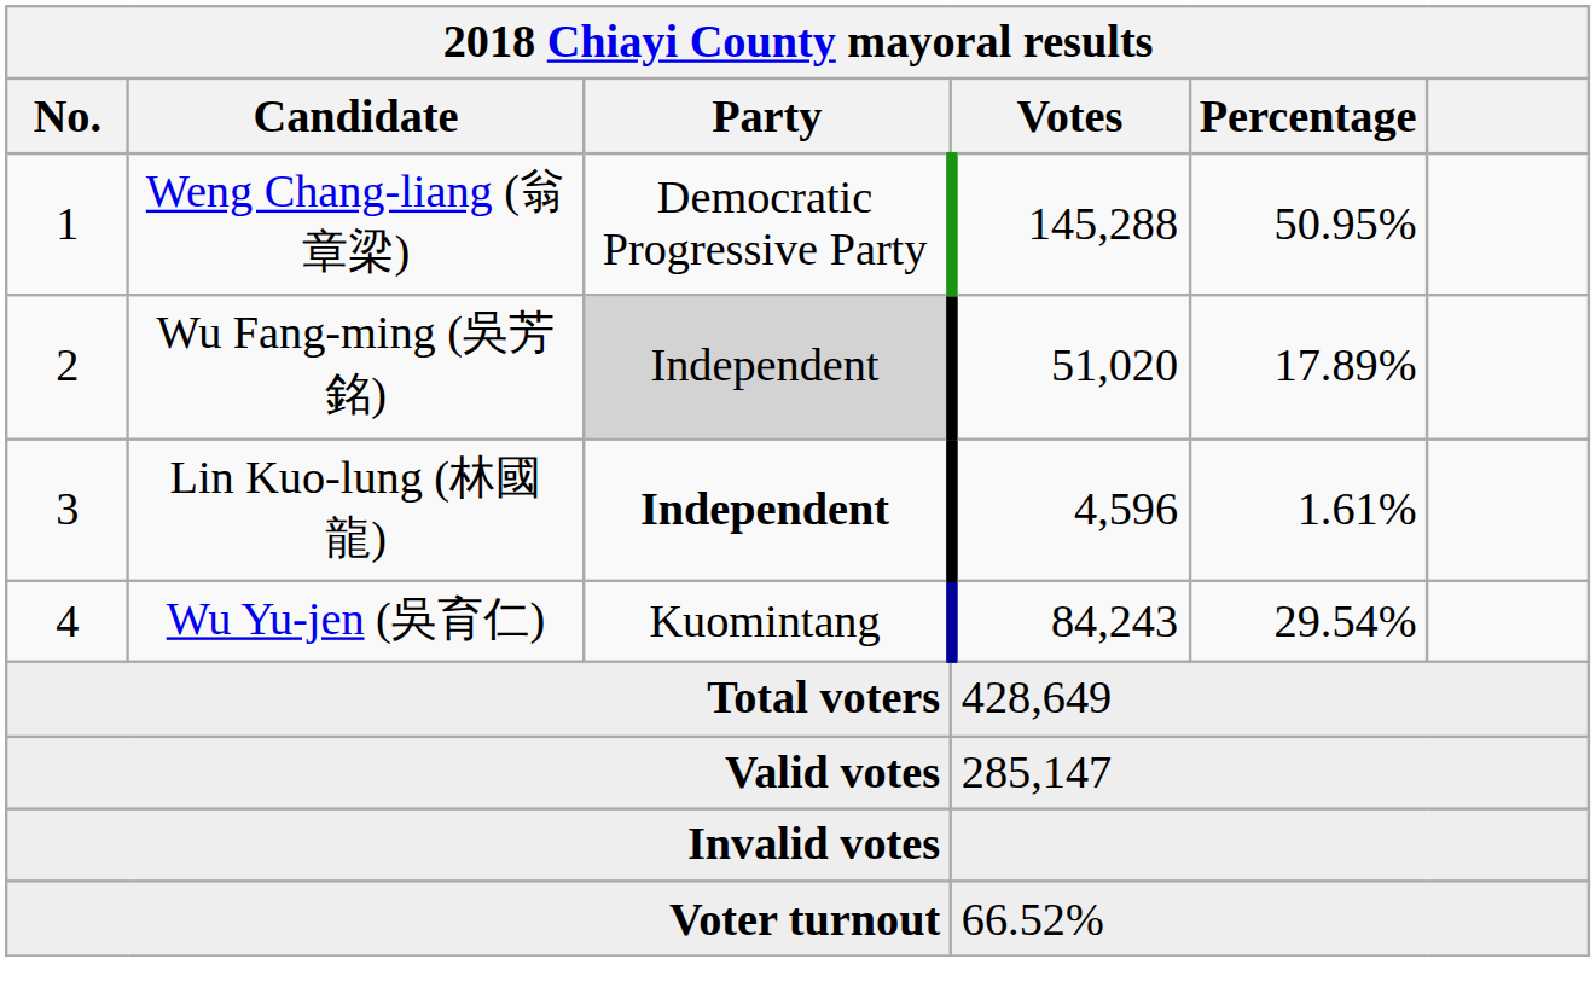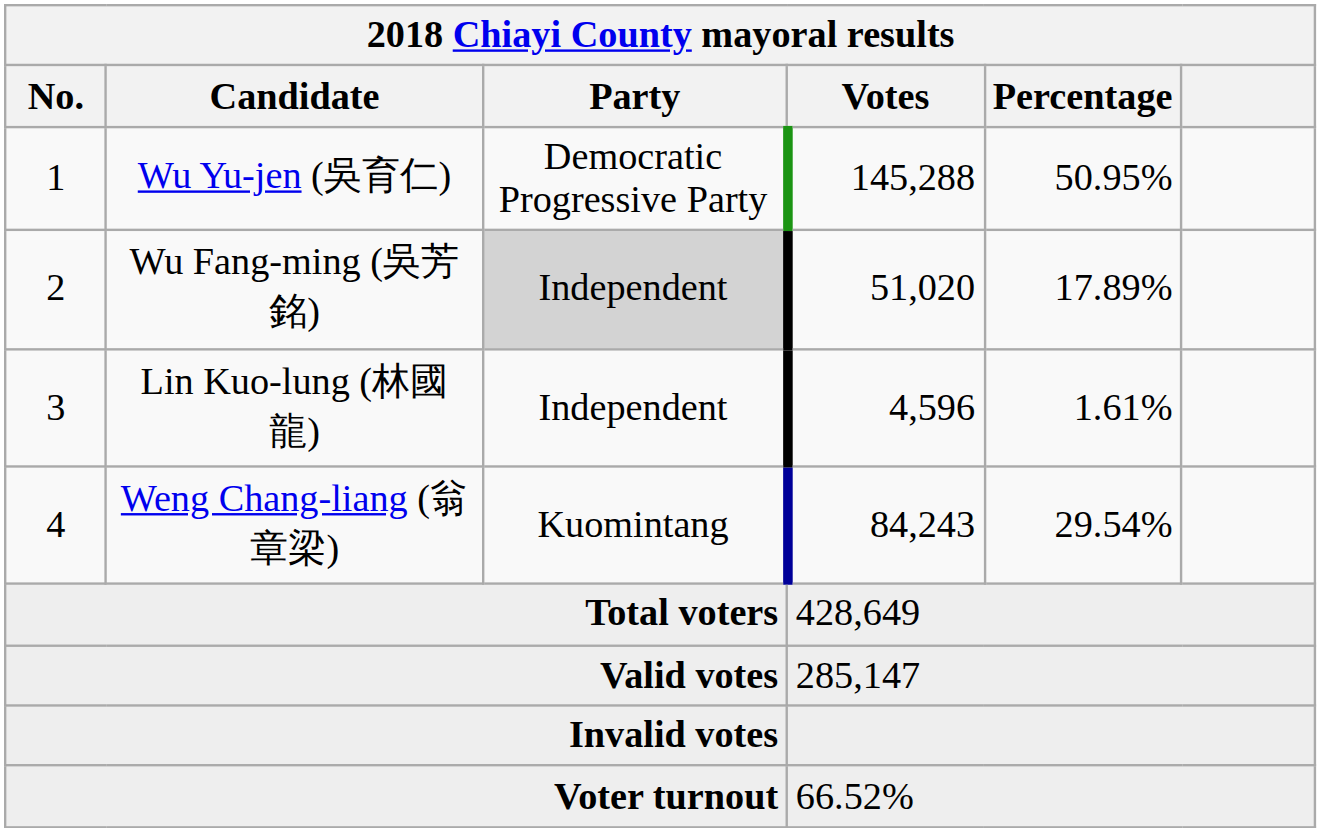 <table class="wikitable collapsible" style="text-align:center">
 <tr>
 <th colspan="6">2018 <a href='#'>Chiayi County</a> mayoral results</th>
 </tr>
 <tr>
 <th width=35>No.</th>
 <th width=150>Candidate</th>
 <th width=120>Party</th>
 <th width=75>Votes</th>
 <th width=75>Percentage</th>
 <th width=49></th>
 </tr>
 <tr>
 <td>1</td>
-<td><a href='#'>Weng Chang-liang</a> (翁章梁)</td>
+<td><a href='#'>Wu Yu-jen</a> (吳育仁)</td>
 <td> Democratic Progressive Party</td>
 <td style="border-left:4px solid #1B9413;" align="right">145,288</td>
 <td align="right">50.95%</td>
 <td align="center"></td>
 </tr>
 <tr>
 <td>2</td>
 <td>Wu Fang-ming (吳芳銘)</td>
 <td style="background: lightgrey;"> Independent</td>
 <td style="border-left:4px solid #000000;" align="right">51,020</td>
 <td align="right">17.89%</td>
 <td align="center"></td>
 </tr>
 <tr>
 <td>3</td>
 <td>Lin Kuo-lung (林國龍)</td>
-<td><strong> Independent</strong></td>
+<td> Independent</td>
 <td style="border-left:4px solid #000000;" align="right">4,596</td>
 <td align="right">1.61%</td>
 <td align="center"></td>
 </tr>
 <tr>
 <td>4</td>
-<td><a href='#'>Wu Yu-jen</a> (吳育仁)</td>
+<td><a href='#'>Weng Chang-liang</a> (翁章梁)</td>
 <td> Kuomintang</td>
 <td style="border-left:4px solid #000099;" align="right">84,243</td>
 <td align="right">29.54%</td>
 <td align="center"></td>
 </tr>
 <tr bgcolor=EEEEEE>
 <td colspan="3" align="right"><strong>Total voters</strong></td>
 <td colspan="3" align="left">428,649</td>
 </tr>
 <tr bgcolor=EEEEEE>
 <td colspan="3" align="right"><strong>Valid votes</strong></td>
 <td colspan="3" align="left">285,147</td>
 </tr>
 <tr bgcolor=EEEEEE>
 <td colspan="3" align="right"><strong>Invalid votes</strong></td>
 <td colspan="3" align="left"></td>
 </tr>
 <tr bgcolor=EEEEEE>
 <td colspan="3" align="right"><strong>Voter turnout</strong></td>
 <td colspan="3" align="left">66.52%</td>
 </tr>
 </table>
